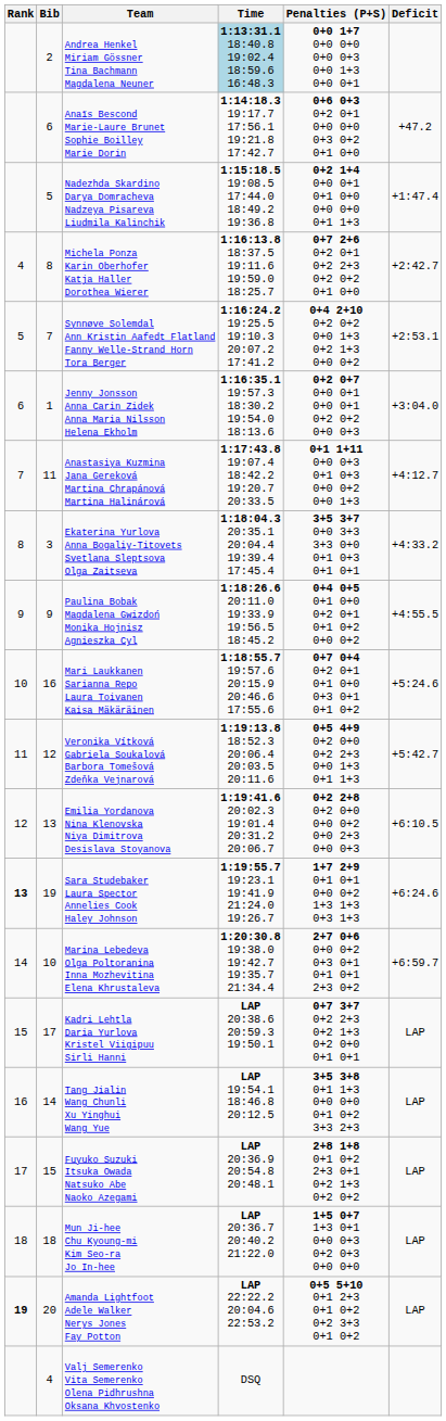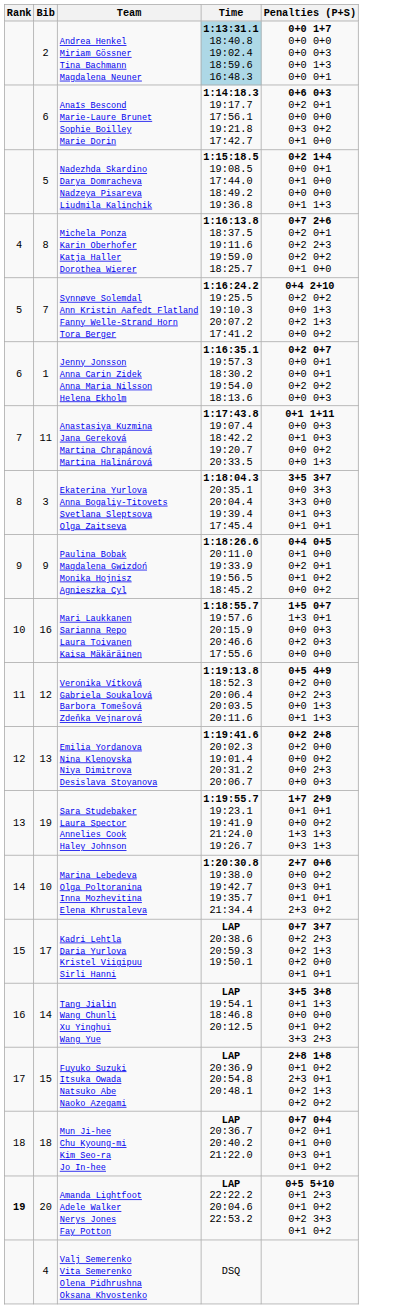 <table class="wikitable sortable" style="text-align:center">
 <tr>
 <th>Rank</th>
 <th>Bib</th>
 <th>Team</th>
 <th>Time</th>
 <th>Penalties (P+S)</th>
-<th>Deficit</th>
 </tr>
 <tr>
 <td></td>
 <td>2</td>
 <td align=left><small><br><a href='#'>Andrea Henkel</a><br><a href='#'>Miriam Gössner</a><br><a href='#'>Tina Bachmann</a><br><a href='#'>Magdalena Neuner</a></small></td>
 <td style="background: lightblue;"><strong>1:13:31.1</strong><br>18:40.8<br>19:02.4<br>18:59.6<br>16:48.3</td>
 <td><strong>0+0 1+7</strong><br>0+0 0+0<br>0+0 0+3<br>0+0 1+3<br>0+0 0+1</td>
-<td></td>
 </tr>
 <tr>
 <td></td>
 <td>6</td>
 <td align=left><small><br><a href='#'>Anaïs Bescond</a><br><a href='#'>Marie-Laure Brunet</a><br><a href='#'>Sophie Boilley</a><br><a href='#'>Marie Dorin</a></small></td>
 <td><strong>1:14:18.3</strong><br>19:17.7<br>17:56.1<br>19:21.8<br>17:42.7</td>
 <td><strong>0+6 0+3</strong><br>0+2 0+1<br>0+0 0+0<br>0+3 0+2<br>0+1 0+0</td>
-<td>+47.2</td>
 </tr>
 <tr>
 <td></td>
 <td>5</td>
 <td align=left><small><br><a href='#'>Nadezhda Skardino</a><br><a href='#'>Darya Domracheva</a><br><a href='#'>Nadzeya Pisareva</a><br><a href='#'>Liudmila Kalinchik</a></small></td>
 <td><strong>1:15:18.5</strong><br>19:08.5<br>17:44.0<br>18:49.2<br>19:36.8</td>
 <td><strong>0+2 1+4</strong><br>0+0 0+1<br>0+1 0+0<br>0+0 0+0<br>0+1 1+3</td>
-<td>+1:47.4</td>
 </tr>
 <tr>
 <td>4</td>
 <td>8</td>
 <td align=left><small><br><a href='#'>Michela Ponza</a><br><a href='#'>Karin Oberhofer</a><br><a href='#'>Katja Haller</a><br><a href='#'>Dorothea Wierer</a></small></td>
 <td><strong>1:16:13.8</strong><br>18:37.5<br>19:11.6<br>19:59.0<br>18:25.7</td>
 <td><strong>0+7 2+6</strong><br>0+2 0+1<br>0+2 2+3<br>0+2 0+2<br>0+1 0+0</td>
-<td>+2:42.7</td>
 </tr>
 <tr>
 <td>5</td>
 <td>7</td>
 <td align=left><small><br><a href='#'>Synnøve Solemdal</a><br><a href='#'>Ann Kristin Aafedt Flatland</a><br><a href='#'>Fanny Welle-Strand Horn</a><br><a href='#'>Tora Berger</a></small></td>
 <td><strong>1:16:24.2</strong><br>19:25.5<br>19:10.3<br>20:07.2<br>17:41.2</td>
 <td><strong>0+4 2+10</strong><br>0+2 0+2<br>0+0 1+3<br>0+2 1+3<br>0+0 0+2</td>
-<td>+2:53.1</td>
 </tr>
 <tr>
 <td>6</td>
 <td>1</td>
 <td align=left><small><br><a href='#'>Jenny Jonsson</a><br><a href='#'>Anna Carin Zidek</a><br><a href='#'>Anna Maria Nilsson</a><br><a href='#'>Helena Ekholm</a></small></td>
 <td><strong>1:16:35.1</strong> <br>19:57.3<br>18:30.2<br>19:54.0<br> 18:13.6</td>
 <td><strong>0+2 0+7</strong><br>0+0 0+1<br>0+0 0+1<br>0+2 0+2<br>0+0 0+3</td>
-<td>+3:04.0</td>
 </tr>
 <tr>
 <td>7</td>
 <td>11</td>
 <td align=left><small><br><a href='#'>Anastasiya Kuzmina</a><br><a href='#'>Jana Gereková</a><br><a href='#'>Martina Chrapánová</a><br><a href='#'>Martina Halinárová</a></small></td>
 <td><strong>1:17:43.8</strong> <br>19:07.4<br>18:42.2<br>19:20.7<br> 20:33.5</td>
 <td><strong>0+1 1+11</strong><br>0+0 0+3<br>0+1 0+3<br>0+0 0+2<br>0+0 1+3</td>
-<td>+4:12.7</td>
 </tr>
 <tr>
 <td>8</td>
 <td>3</td>
 <td align=left><small><br><a href='#'>Ekaterina Yurlova</a><br><a href='#'>Anna Bogaliy-Titovets</a><br><a href='#'>Svetlana Sleptsova</a><br><a href='#'>Olga Zaitseva</a></small></td>
 <td><strong>1:18:04.3</strong> <br>20:35.1<br>20:04.4<br>19:39.4<br>17:45.4</td>
 <td><strong>3+5 3+7</strong><br>0+0 3+3<br>3+3 0+0<br>0+1 0+3<br>0+1 0+1</td>
-<td>+4:33.2</td>
 </tr>
 <tr>
 <td>9</td>
 <td>9</td>
 <td align=left><small><br><a href='#'>Paulina Bobak</a><br><a href='#'>Magdalena Gwizdoń</a><br><a href='#'>Monika Hojnisz</a><br><a href='#'>Agnieszka Cyl</a></small></td>
 <td><strong> 1:18:26.6</strong> <br>20:11.0<br>19:33.9<br>19:56.5<br> 18:45.2</td>
 <td><strong>0+4 0+5</strong><br>0+1 0+0<br>0+2 0+1<br>0+1 0+2<br>0+0 0+2</td>
-<td>+4:55.5</td>
 </tr>
 <tr>
 <td>10</td>
 <td>16</td>
 <td align=left><small><br><a href='#'>Mari Laukkanen</a><br><a href='#'>Sarianna Repo</a><br><a href='#'>Laura Toivanen</a><br><a href='#'>Kaisa Mäkäräinen</a></small></td>
 <td><strong>1:18:55.7</strong> <br>19:57.6<br>20:15.9<br>20:46.6<br>17:55.6</td>
-<td><strong>0+7 0+4</strong><br>0+2 0+1<br>0+1 0+0<br>0+3 0+1<br>0+1 0+2</td>
-<td>+5:24.6</td>
+<td><strong>1+5 0+7</strong><br>1+3 0+1<br>0+0 0+3<br>0+2 0+3<br>0+0 0+0</td>
 </tr>
 <tr>
 <td>11</td>
 <td>12</td>
 <td align=left><small><br><a href='#'>Veronika Vítková</a><br><a href='#'>Gabriela Soukalová</a><br><a href='#'>Barbora Tomešová</a><br><a href='#'>Zdeňka Vejnarová</a></small></td>
 <td><strong>1:19:13.8</strong> <br>18:52.3<br>20:06.4<br>20:03.5<br>20:11.6</td>
 <td><strong>0+5 4+9</strong><br>0+2 0+0<br>0+2 2+3<br>0+0 1+3<br>0+1 1+3</td>
-<td>+5:42.7</td>
 </tr>
 <tr>
 <td>12</td>
 <td>13</td>
 <td align=left><small><br><a href='#'>Emilia Yordanova</a><br><a href='#'>Nina Klenovska</a><br><a href='#'>Niya Dimitrova</a><br><a href='#'>Desislava Stoyanova</a></small></td>
 <td><strong>1:19:41.6</strong><br>20:02.3<br>19:01.4<br>20:31.2<br> 20:06.7</td>
 <td><strong>0+2 2+8</strong><br>0+2 0+0<br>0+0 0+2<br>0+0 2+3<br>0+0 0+3</td>
-<td>+6:10.5</td>
 </tr>
 <tr>
-<td><strong>13</strong></td>
+<td>13</td>
 <td>19</td>
 <td align=left><small><br><a href='#'>Sara Studebaker</a><br><a href='#'>Laura Spector</a><br><a href='#'>Annelies Cook</a><br><a href='#'>Haley Johnson</a></small></td>
 <td><strong>1:19:55.7</strong><br>19:23.1<br>19:41.9<br>21:24.0<br>19:26.7</td>
 <td><strong>1+7 2+9</strong><br>0+1 0+1<br>0+0 0+2<br>1+3 1+3<br>0+3 1+3</td>
-<td>+6:24.6</td>
 </tr>
 <tr>
 <td>14</td>
 <td>10</td>
 <td align=left><small><br><a href='#'>Marina Lebedeva</a><br><a href='#'>Olga Poltoranina</a><br><a href='#'>Inna Mozhevitina</a><br><a href='#'>Elena Khrustaleva</a></small></td>
 <td><strong>1:20:30.8</strong><br>19:38.0<br>19:42.7<br>19:35.7<br>21:34.4</td>
 <td><strong>2+7 0+6</strong><br>0+0 0+2<br>0+3 0+1<br>0+1 0+1<br>2+3 0+2</td>
-<td>+6:59.7</td>
 </tr>
 <tr>
 <td>15</td>
 <td>17</td>
 <td align=left><small><br><a href='#'>Kadri Lehtla</a><br><a href='#'>Daria Yurlova</a><br><a href='#'>Kristel Viigipuu</a><br><a href='#'>Sirli Hanni</a></small></td>
 <td><strong>LAP</strong><br>20:38.6<br>20:59.3<br>19:50.1<br><br></td>
 <td><strong>0+7 3+7</strong><br>0+2 2+3<br>0+2 1+3<br>0+2 0+0<br>0+1 0+1</td>
-<td>LAP</td>
 </tr>
 <tr>
 <td>16</td>
 <td>14</td>
 <td align=left><small><br><a href='#'>Tang Jialin</a><br><a href='#'>Wang Chunli</a><br><a href='#'>Xu Yinghui</a><br><a href='#'>Wang Yue</a></small></td>
 <td><strong>LAP</strong><br>19:54.1<br>18:46.8<br>20:12.5<br><br></td>
 <td><strong>3+5 3+8</strong><br>0+1 1+3<br>0+0 0+0<br>0+1 0+2<br>3+3 2+3</td>
-<td>LAP</td>
 </tr>
 <tr>
 <td>17</td>
 <td>15</td>
 <td align=left><small><br><a href='#'>Fuyuko Suzuki</a><br><a href='#'>Itsuka Owada</a><br><a href='#'>Natsuko Abe</a><br><a href='#'>Naoko Azegami</a></small></td>
 <td><strong>LAP</strong><br>20:36.9<br>20:54.8<br>20:48.1<br><br></td>
 <td><strong>2+8 1+8</strong><br>0+1 0+2<br>2+3 0+1<br>0+2 1+3<br>0+2 0+2</td>
-<td>LAP</td>
 </tr>
 <tr>
 <td>18</td>
 <td>18</td>
 <td align=left><small><br><a href='#'>Mun Ji-hee</a><br><a href='#'>Chu Kyoung-mi</a><br><a href='#'>Kim Seo-ra</a><br><a href='#'>Jo In-hee</a></small></td>
 <td><strong>LAP</strong><br>20:36.7<br>20:40.2<br>21:22.0<br><br></td>
-<td><strong>1+5 0+7</strong><br>1+3 0+1<br>0+0 0+3<br>0+2 0+3<br>0+0 0+0</td>
-<td>LAP</td>
+<td><strong>0+7 0+4</strong><br>0+2 0+1<br>0+1 0+0<br>0+3 0+1<br>0+1 0+2</td>
 </tr>
 <tr>
 <td><strong>19</strong></td>
 <td>20</td>
 <td align=left><small><br><a href='#'>Amanda Lightfoot</a><br><a href='#'>Adele Walker</a><br><a href='#'>Nerys Jones</a><br><a href='#'>Fay Potton</a></small></td>
 <td><strong>LAP</strong><br>22:22.2<br>20:04.6<br>22:53.2<br><br></td>
 <td><strong>0+5 5+10</strong><br>0+1 2+3<br>0+1 0+2<br>0+2 3+3<br>0+1 0+2</td>
-<td>LAP</td>
 </tr>
 <tr>
 <td></td>
 <td>4</td>
 <td align=left><small><br><a href='#'>Valj Semerenko</a><br><a href='#'>Vita Semerenko</a><br><a href='#'>Olena Pidhrushna</a><br><a href='#'>Oksana Khvostenko</a></small></td>
 <td>DSQ</td>
 <td></td>
-<td></td>
 </tr>
 </table>
